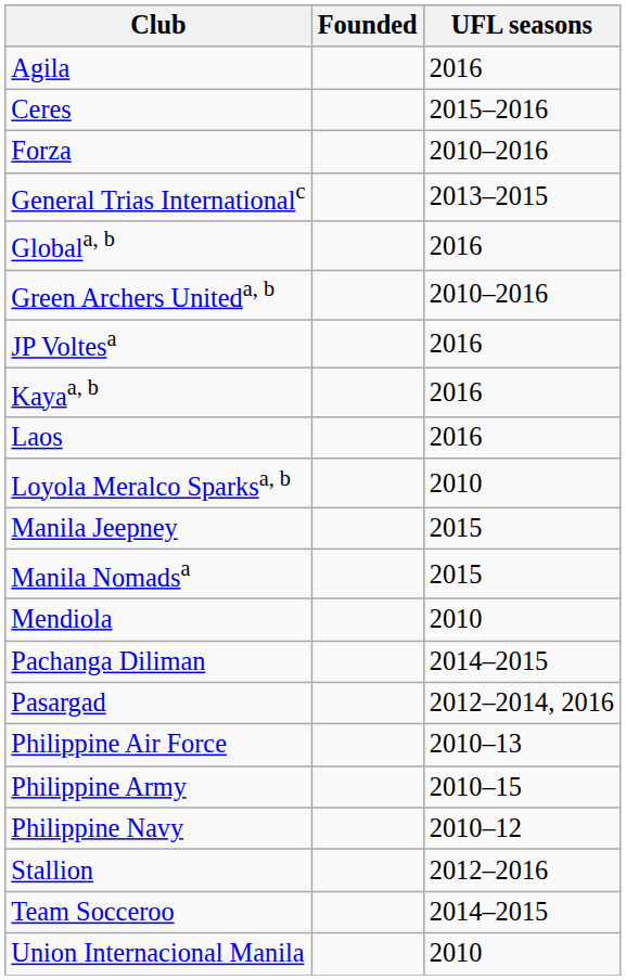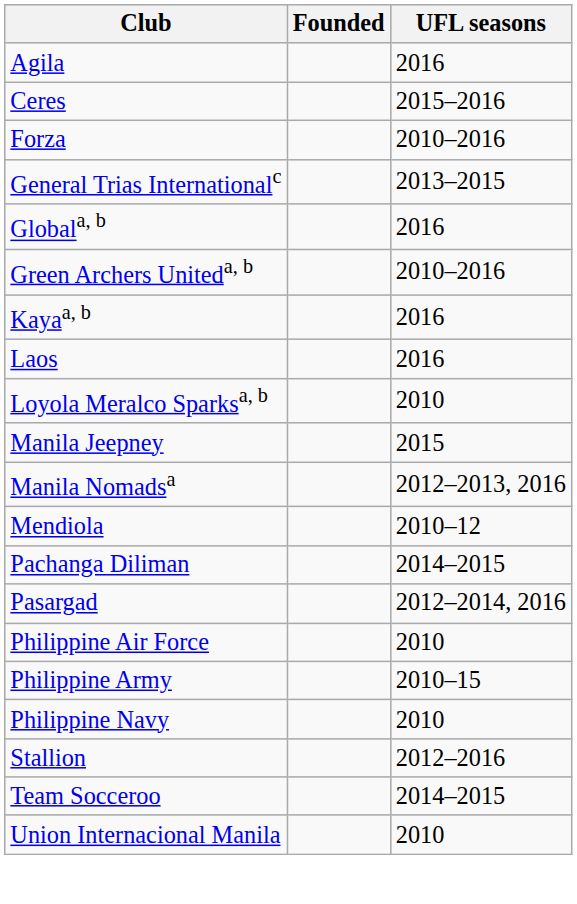 <table class="wikitable sortable">
 <tr>
 <th>Club</th>
 <th>Founded</th>
 <th>UFL seasons</th>
 </tr>
 <tr>
 <td><a href='#'>Agila</a></td>
 <td></td>
 <td>2016</td>
 </tr>
 <tr>
 <td><a href='#'>Ceres</a></td>
 <td></td>
 <td>2015–2016</td>
 </tr>
 <tr>
 <td><a href='#'>Forza</a></td>
 <td></td>
 <td>2010–2016</td>
 </tr>
 <tr>
 <td><a href='#'>General Trias International</a><sup>c</sup></td>
 <td></td>
 <td>2013–2015</td>
 </tr>
 <tr>
 <td><a href='#'>Global</a><sup>a, b</sup></td>
 <td></td>
 <td>2016</td>
 </tr>
 <tr>
 <td><a href='#'>Green Archers United</a><sup>a, b</sup></td>
 <td></td>
 <td>2010–2016</td>
 </tr>
 <tr>
-<td><a href='#'>JP Voltes</a><sup>a</sup></td>
-<td></td>
-<td>2016</td>
-</tr>
-<tr>
 <td><a href='#'>Kaya</a><sup>a, b</sup></td>
 <td></td>
 <td>2016</td>
 </tr>
 <tr>
 <td><a href='#'>Laos</a></td>
 <td></td>
 <td>2016</td>
 </tr>
 <tr>
 <td><a href='#'>Loyola Meralco Sparks</a><sup>a, b</sup></td>
 <td></td>
 <td>2010</td>
 </tr>
 <tr>
 <td><a href='#'>Manila Jeepney</a></td>
 <td></td>
 <td>2015</td>
 </tr>
 <tr>
 <td><a href='#'>Manila Nomads</a><sup>a</sup></td>
 <td></td>
-<td>2015</td>
+<td>2012–2013, 2016</td>
 </tr>
 <tr>
 <td><a href='#'>Mendiola</a></td>
 <td></td>
-<td>2010</td>
+<td>2010–12</td>
 </tr>
 <tr>
 <td><a href='#'>Pachanga Diliman</a></td>
 <td></td>
 <td>2014–2015</td>
 </tr>
 <tr>
 <td><a href='#'>Pasargad</a></td>
 <td></td>
 <td>2012–2014, 2016</td>
 </tr>
 <tr>
 <td><a href='#'>Philippine Air Force</a></td>
 <td></td>
-<td>2010–13</td>
+<td>2010</td>
 </tr>
 <tr>
 <td><a href='#'>Philippine Army</a></td>
 <td></td>
 <td>2010–15</td>
 </tr>
 <tr>
 <td><a href='#'>Philippine Navy</a></td>
 <td></td>
-<td>2010–12</td>
+<td>2010</td>
 </tr>
 <tr>
 <td><a href='#'>Stallion</a></td>
 <td></td>
 <td>2012–2016</td>
 </tr>
 <tr>
 <td><a href='#'>Team Socceroo</a></td>
 <td></td>
 <td>2014–2015</td>
 </tr>
 <tr>
 <td><a href='#'>Union Internacional Manila</a></td>
 <td></td>
 <td>2010</td>
 </tr>
 </table>
